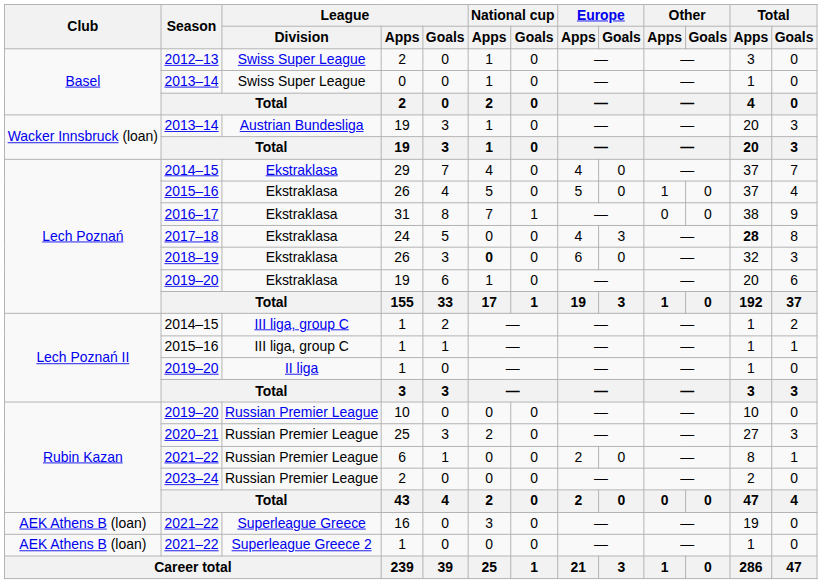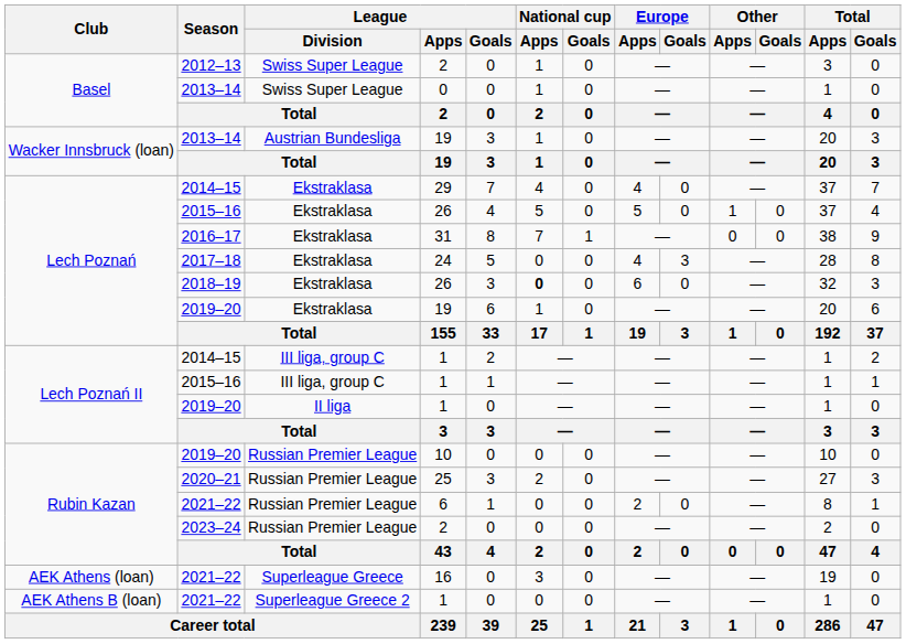 <table class="wikitable" style="text-align: center">
 <tr>
 <th rowspan="2">Club</th>
 <th rowspan="2">Season</th>
 <th colspan="3">League</th>
 <th colspan="2">National cup</th>
 <th colspan="2"><a href='#'>Europe</a></th>
 <th colspan="2">Other</th>
 <th colspan="2">Total</th>
 </tr>
 <tr>
 <th>Division</th>
 <th>Apps</th>
 <th>Goals</th>
 <th>Apps</th>
 <th>Goals</th>
 <th>Apps</th>
 <th>Goals</th>
 <th>Apps</th>
 <th>Goals</th>
 <th>Apps</th>
 <th>Goals</th>
 </tr>
 <tr>
 <td rowspan="3"><a href='#'>Basel</a></td>
 <td><a href='#'>2012–13</a></td>
 <td><a href='#'>Swiss Super League</a></td>
 <td>2</td>
 <td>0</td>
 <td>1</td>
 <td>0</td>
 <td colspan="2">—</td>
 <td colspan="2">—</td>
 <td>3</td>
 <td>0</td>
 </tr>
 <tr>
 <td><a href='#'>2013–14</a></td>
 <td>Swiss Super League</td>
 <td>0</td>
 <td>0</td>
 <td>1</td>
 <td>0</td>
 <td colspan="2">—</td>
 <td colspan="2">—</td>
 <td>1</td>
 <td>0</td>
 </tr>
 <tr>
 <th colspan="2">Total</th>
 <th>2</th>
 <th>0</th>
 <th>2</th>
 <th>0</th>
 <th colspan="2">—</th>
 <th colspan="2">—</th>
 <th>4</th>
 <th>0</th>
 </tr>
 <tr>
 <td rowspan="2"><a href='#'>Wacker Innsbruck</a> (loan)</td>
 <td><a href='#'>2013–14</a></td>
 <td><a href='#'>Austrian Bundesliga</a></td>
 <td>19</td>
 <td>3</td>
 <td>1</td>
 <td>0</td>
 <td colspan="2">—</td>
 <td colspan="2">—</td>
 <td>20</td>
 <td>3</td>
 </tr>
 <tr>
 <th colspan="2">Total</th>
 <th>19</th>
 <th>3</th>
 <th>1</th>
 <th>0</th>
 <th colspan="2">—</th>
 <th colspan="2">—</th>
 <th>20</th>
 <th>3</th>
 </tr>
 <tr>
 <td rowspan="7"><a href='#'>Lech Poznań</a></td>
 <td><a href='#'>2014–15</a></td>
 <td><a href='#'>Ekstraklasa</a></td>
 <td>29</td>
 <td>7</td>
 <td>4</td>
 <td>0</td>
 <td>4</td>
 <td>0</td>
 <td colspan="2">—</td>
 <td>37</td>
 <td>7</td>
 </tr>
 <tr>
 <td><a href='#'>2015–16</a></td>
 <td>Ekstraklasa</td>
 <td>26</td>
 <td>4</td>
 <td>5</td>
 <td>0</td>
 <td>5</td>
 <td>0</td>
 <td>1</td>
 <td>0</td>
 <td>37</td>
 <td>4</td>
 </tr>
 <tr>
 <td><a href='#'>2016–17</a></td>
 <td>Ekstraklasa</td>
 <td>31</td>
 <td>8</td>
 <td>7</td>
 <td>1</td>
 <td colspan="2">—</td>
 <td>0</td>
 <td>0</td>
 <td>38</td>
 <td>9</td>
 </tr>
 <tr>
 <td><a href='#'>2017–18</a></td>
 <td>Ekstraklasa</td>
 <td>24</td>
 <td>5</td>
 <td>0</td>
 <td>0</td>
 <td>4</td>
 <td>3</td>
 <td colspan="2">—</td>
-<td><strong>28</strong></td>
+<td>28</td>
 <td>8</td>
 </tr>
 <tr>
 <td><a href='#'>2018–19</a></td>
 <td>Ekstraklasa</td>
 <td>26</td>
 <td>3</td>
 <td><strong>0</strong></td>
 <td>0</td>
 <td>6</td>
 <td>0</td>
 <td colspan="2">—</td>
 <td>32</td>
 <td>3</td>
 </tr>
 <tr>
 <td><a href='#'>2019–20</a></td>
 <td>Ekstraklasa</td>
 <td>19</td>
 <td>6</td>
 <td>1</td>
 <td>0</td>
 <td colspan="2">—</td>
 <td colspan="2">—</td>
 <td>20</td>
 <td>6</td>
 </tr>
 <tr>
 <th colspan="2">Total</th>
 <th>155</th>
 <th>33</th>
 <th>17</th>
 <th>1</th>
 <th>19</th>
 <th>3</th>
 <th>1</th>
 <th>0</th>
 <th>192</th>
 <th>37</th>
 </tr>
 <tr>
 <td rowspan="4"><a href='#'>Lech Poznań II</a></td>
 <td>2014–15</td>
 <td><a href='#'>III liga, group C</a></td>
 <td>1</td>
 <td>2</td>
 <td colspan="2">—</td>
 <td colspan="2">—</td>
 <td colspan="2">—</td>
 <td>1</td>
 <td>2</td>
 </tr>
 <tr>
 <td>2015–16</td>
 <td>III liga, group C</td>
 <td>1</td>
 <td>1</td>
 <td colspan="2">—</td>
 <td colspan="2">—</td>
 <td colspan="2">—</td>
 <td>1</td>
 <td>1</td>
 </tr>
 <tr>
 <td><a href='#'>2019–20</a></td>
 <td><a href='#'>II liga</a></td>
 <td>1</td>
 <td>0</td>
 <td colspan="2">—</td>
 <td colspan="2">—</td>
 <td colspan="2">—</td>
 <td>1</td>
 <td>0</td>
 </tr>
 <tr>
 <th colspan="2">Total</th>
 <th>3</th>
 <th>3</th>
 <th colspan="2">—</th>
 <th colspan="2">—</th>
 <th colspan="2">—</th>
 <th>3</th>
 <th>3</th>
 </tr>
 <tr>
 <td rowspan="5"><a href='#'>Rubin Kazan</a></td>
 <td><a href='#'>2019–20</a></td>
 <td><a href='#'>Russian Premier League</a></td>
 <td>10</td>
 <td>0</td>
 <td>0</td>
 <td>0</td>
 <td colspan="2">—</td>
 <td colspan="2">—</td>
 <td>10</td>
 <td>0</td>
 </tr>
 <tr>
 <td><a href='#'>2020–21</a></td>
 <td>Russian Premier League</td>
 <td>25</td>
 <td>3</td>
 <td>2</td>
 <td>0</td>
 <td colspan="2">—</td>
 <td colspan="2">—</td>
 <td>27</td>
 <td>3</td>
 </tr>
 <tr>
 <td><a href='#'>2021–22</a></td>
 <td>Russian Premier League</td>
 <td>6</td>
 <td>1</td>
 <td>0</td>
 <td>0</td>
 <td>2</td>
 <td>0</td>
 <td colspan="2">—</td>
 <td>8</td>
 <td>1</td>
 </tr>
 <tr>
 <td><a href='#'>2023–24</a></td>
 <td>Russian Premier League</td>
 <td>2</td>
 <td>0</td>
 <td>0</td>
 <td>0</td>
 <td colspan="2">—</td>
 <td colspan="2">—</td>
 <td>2</td>
 <td>0</td>
 </tr>
 <tr>
 <th colspan="2">Total</th>
 <th>43</th>
 <th>4</th>
 <th>2</th>
 <th>0</th>
 <th>2</th>
 <th>0</th>
 <th>0</th>
 <th>0</th>
 <th>47</th>
 <th>4</th>
 </tr>
 <tr>
-<td><a href='#'>AEK Athens B</a> (loan)</td>
+<td><a href='#'>AEK Athens</a> (loan)</td>
 <td><a href='#'>2021–22</a></td>
 <td><a href='#'>Superleague Greece</a></td>
 <td>16</td>
 <td>0</td>
 <td>3</td>
 <td>0</td>
 <td colspan="2">—</td>
 <td colspan="2">—</td>
 <td>19</td>
 <td>0</td>
 </tr>
 <tr>
 <td><a href='#'>AEK Athens B</a> (loan)</td>
 <td><a href='#'>2021–22</a></td>
 <td><a href='#'>Superleague Greece 2</a></td>
 <td>1</td>
 <td>0</td>
 <td>0</td>
 <td>0</td>
 <td colspan="2">—</td>
 <td colspan="2">—</td>
 <td>1</td>
 <td>0</td>
 </tr>
 <tr>
 <th colspan="3">Career total</th>
 <th>239</th>
 <th>39</th>
 <th>25</th>
 <th>1</th>
 <th>21</th>
 <th>3</th>
 <th>1</th>
 <th>0</th>
 <th>286</th>
 <th>47</th>
 </tr>
 </table>
